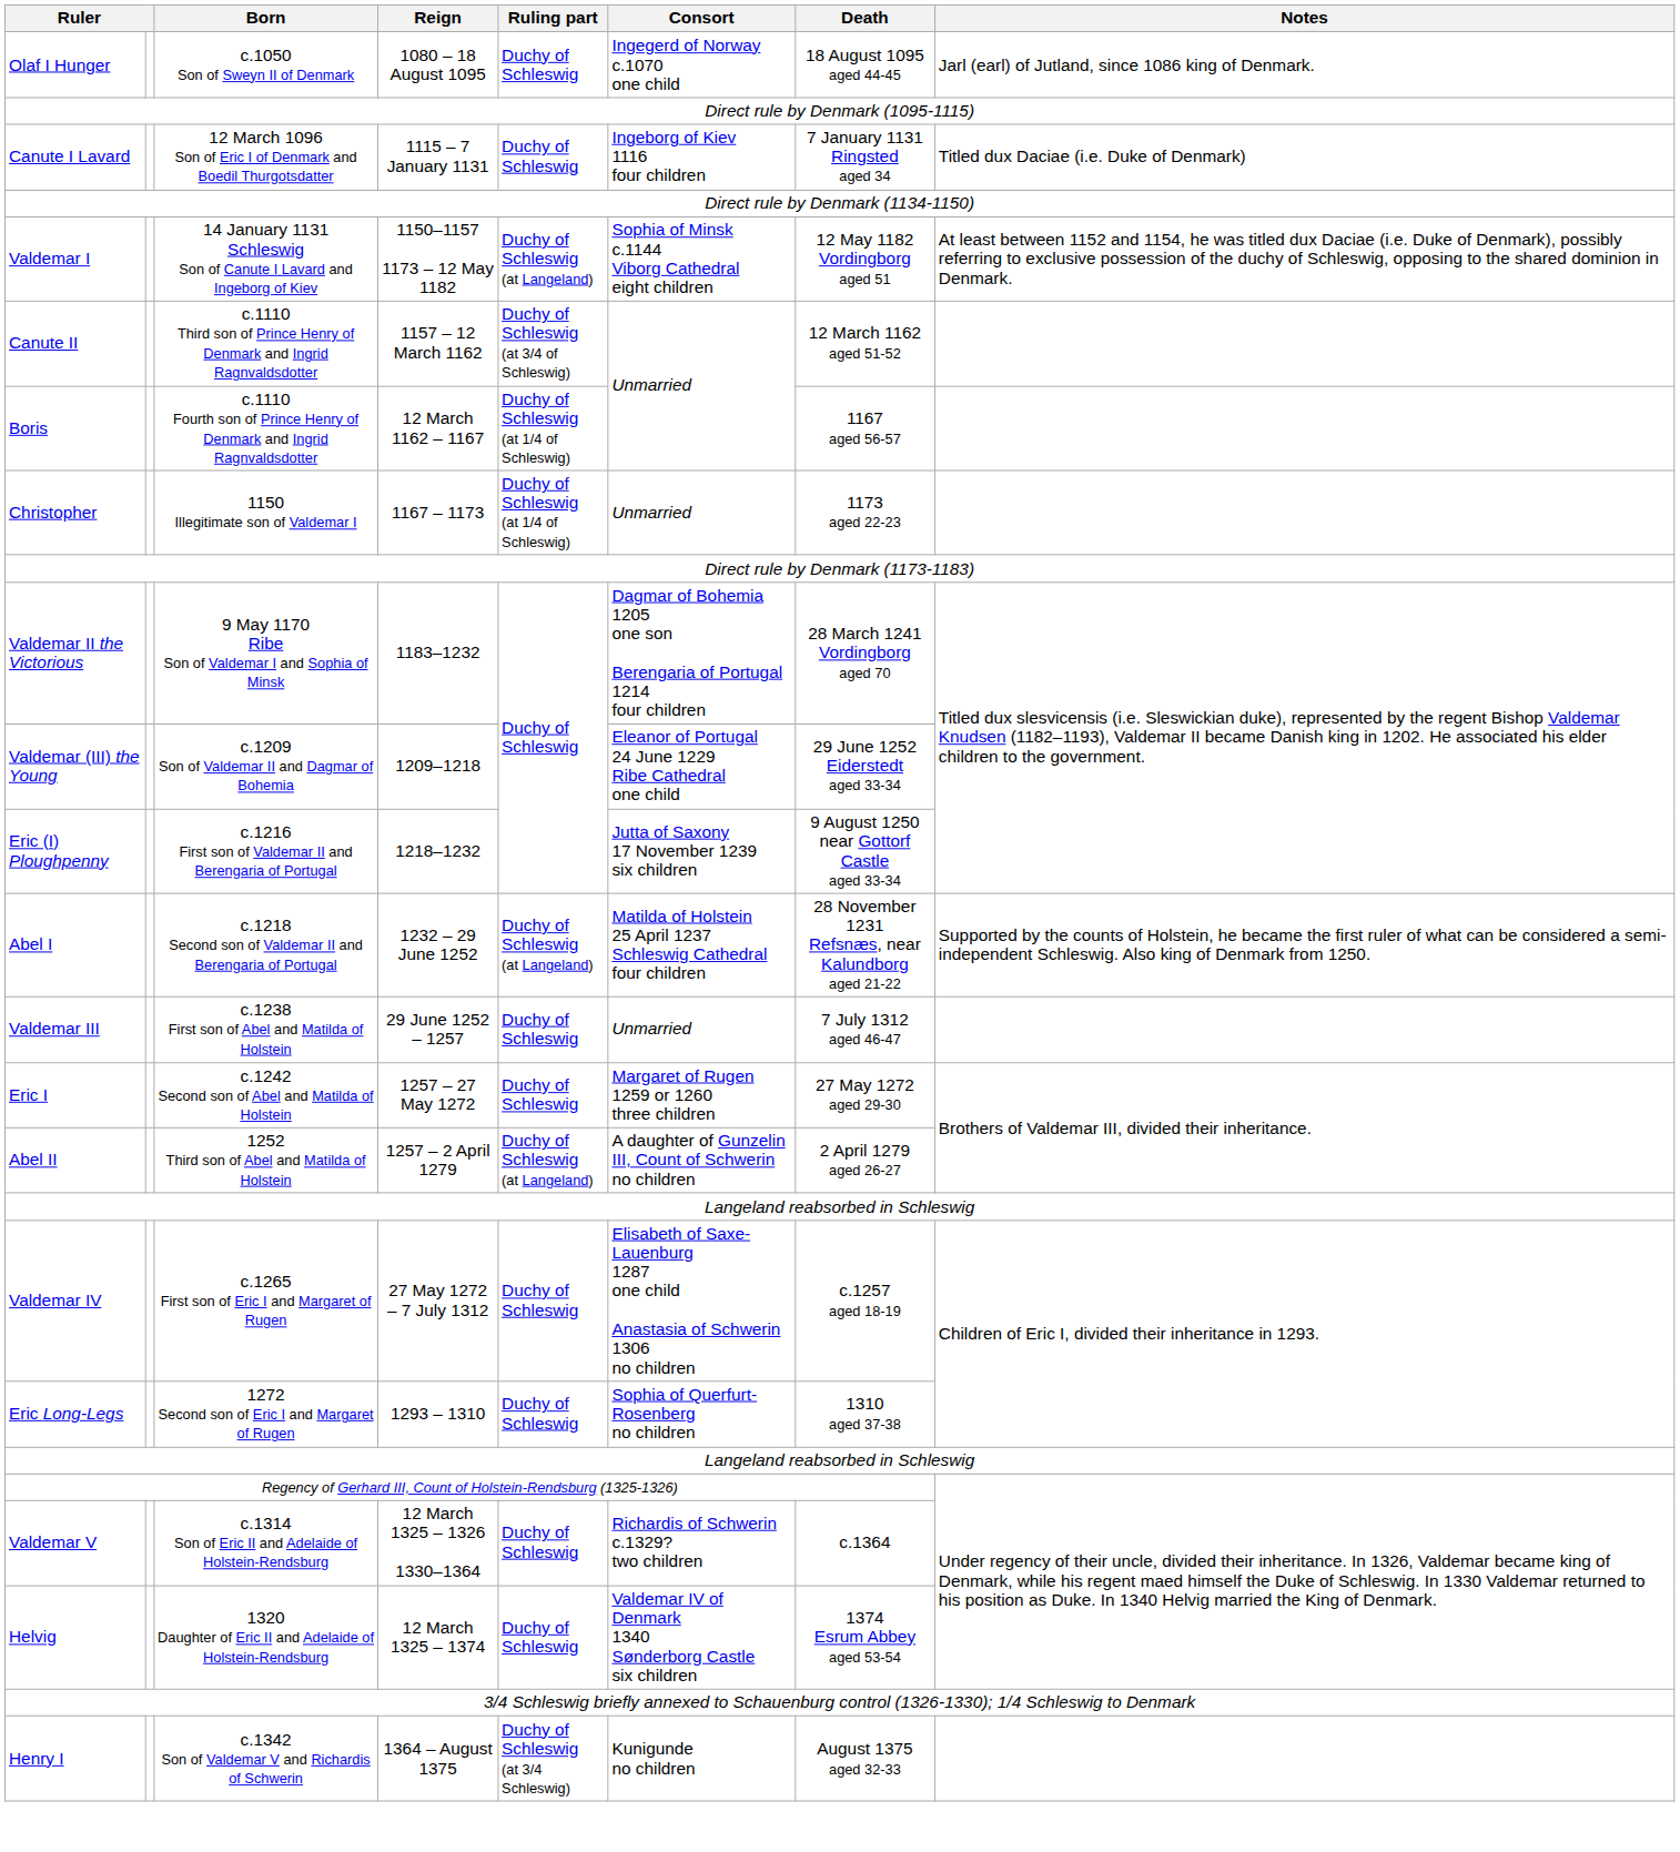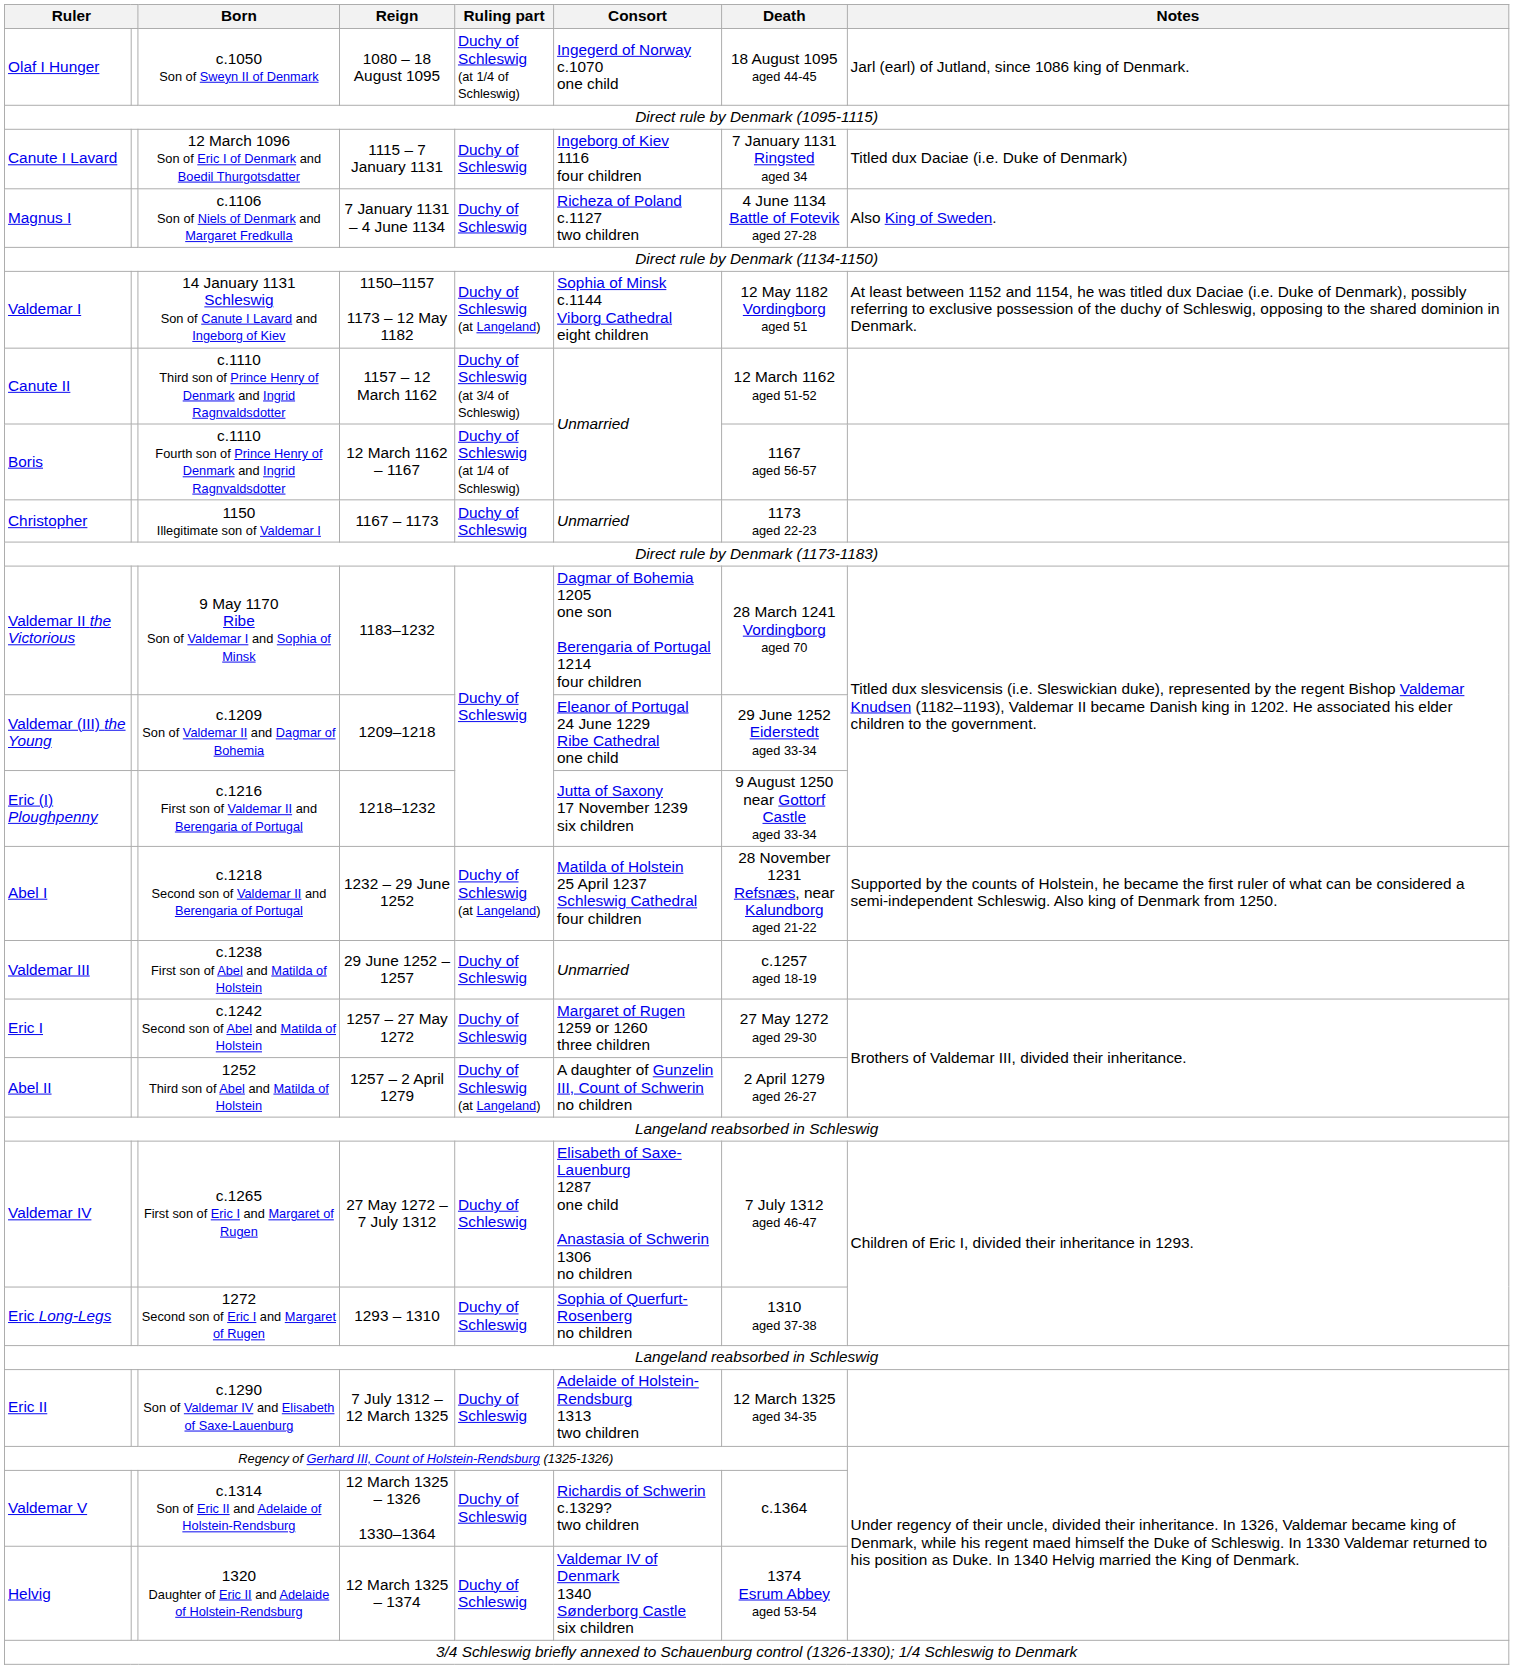 <table class="wikitable">
 <tr>
 <th colspan=2>Ruler</th>
 <th>Born</th>
 <th>Reign</th>
 <th>Ruling part</th>
 <th>Consort</th>
 <th>Death</th>
 <th>Notes</th>
 </tr>
 <tr style="background:#fff;">
 <td><a href='#'>Olaf I Hunger</a></td>
 <td></td>
 <td align=center>c.1050<br><small>Son of <a href='#'>Sweyn II of Denmark</a></small></td>
 <td align=center>1080 – 18 August 1095</td>
-<td><a href='#'>Duchy of Schleswig</a></td>
+<td><a href='#'>Duchy of Schleswig</a><br><small>(at 1/4 of Schleswig)</small></td>
 <td><a href='#'>Ingegerd of Norway</a><br>c.1070<br>one child</td>
 <td align=center>18 August 1095<br><small>aged 44-45</small></td>
 <td>Jarl (earl) of Jutland, since 1086 king of Denmark.</td>
 </tr>
 <tr style="background:#fff;">
 <td align=center colspan=8><em>Direct rule by Denmark (1095-1115)</em></td>
 </tr>
 <tr style="background:#fff;">
 <td><a href='#'>Canute I Lavard</a></td>
 <td></td>
 <td align=center>12 March 1096<br><small>Son of <a href='#'>Eric I of Denmark</a> and <a href='#'>Boedil Thurgotsdatter</a></small></td>
 <td align=center>1115 – 7 January 1131</td>
 <td><a href='#'>Duchy of Schleswig</a></td>
 <td><a href='#'>Ingeborg of Kiev</a><br>1116<br>four children</td>
 <td align=center>7 January 1131<br><a href='#'>Ringsted</a><br><small>aged 34</small></td>
 <td>Titled dux Daciae (i.e. Duke of Denmark)</td>
+</tr>
+<tr style="background:#fff;">
+<td><a href='#'>Magnus I</a></td>
+<td></td>
+<td align=center>c.1106<br><small>Son of <a href='#'>Niels of Denmark</a> and <a href='#'>Margaret Fredkulla</a></small></td>
+<td align=center>7 January 1131 – 4 June 1134</td>
+<td><a href='#'>Duchy of Schleswig</a></td>
+<td><a href='#'>Richeza of Poland</a><br>c.1127<br>two children</td>
+<td align=center>4 June 1134<br><a href='#'>Battle of Fotevik</a><br><small>aged 27-28</small></td>
+<td>Also <a href='#'>King of Sweden</a>.</td>
 </tr>
 <tr style="background:#fff;">
 <td align=center colspan=8><em>Direct rule by Denmark (1134-1150)</em></td>
 </tr>
 <tr style="background:#fff;">
 <td><a href='#'>Valdemar I</a></td>
 <td></td>
 <td align=center>14 January 1131<br><a href='#'>Schleswig</a><br><small>Son of <a href='#'>Canute I Lavard</a> and <a href='#'>Ingeborg of Kiev</a></small></td>
 <td align=center>1150–1157<br><br>1173 – 12 May 1182</td>
 <td><a href='#'>Duchy of Schleswig</a><br><small>(at <a href='#'>Langeland</a>)</small></td>
 <td><a href='#'>Sophia of Minsk</a><br>c.1144<br><a href='#'>Viborg Cathedral</a><br>eight children</td>
 <td align=center>12 May 1182<br><a href='#'>Vordingborg</a><br><small>aged 51</small></td>
 <td>At least between 1152 and 1154, he was titled dux Daciae (i.e. Duke of Denmark), possibly referring to exclusive possession of the duchy of Schleswig, opposing to the shared dominion in Denmark.</td>
 </tr>
 <tr style="background:#fff;">
 <td><a href='#'>Canute II</a></td>
 <td></td>
 <td align=center>c.1110<br><small>Third son of <a href='#'>Prince Henry of Denmark</a> and <a href='#'>Ingrid Ragnvaldsdotter</a></small></td>
 <td align=center>1157 – 12 March 1162</td>
 <td><a href='#'>Duchy of Schleswig</a><br><small>(at 3/4 of Schleswig)</small></td>
 <td rowspan="2"><em>Unmarried</em></td>
 <td align=center>12 March 1162<br><small>aged 51-52</small></td>
 <td></td>
 </tr>
 <tr style="background:#fff;">
 <td><a href='#'>Boris</a></td>
 <td></td>
 <td align=center>c.1110<br><small>Fourth son of <a href='#'>Prince Henry of Denmark</a> and <a href='#'>Ingrid Ragnvaldsdotter</a></small></td>
 <td align=center>12 March 1162 – 1167</td>
 <td><a href='#'>Duchy of Schleswig</a><br><small>(at 1/4 of Schleswig)</small></td>
 <td align=center>1167<br><small>aged 56-57</small></td>
 <td></td>
 </tr>
 <tr style="background:#fff;">
 <td><a href='#'>Christopher</a></td>
 <td></td>
 <td align=center>1150<br><small>Illegitimate son of <a href='#'>Valdemar I</a></small></td>
 <td align=center>1167 – 1173</td>
-<td><a href='#'>Duchy of Schleswig</a><br><small>(at 1/4 of Schleswig)</small></td>
+<td><a href='#'>Duchy of Schleswig</a></td>
 <td><em>Unmarried</em></td>
 <td align=center>1173<br><small>aged 22-23</small></td>
 <td></td>
 </tr>
 <tr style="background:#fff;">
 <td align=center colspan=8><em>Direct rule by Denmark (1173-1183)</em></td>
 </tr>
 <tr style="background:#fff;">
 <td><a href='#'>Valdemar II <em>the Victorious</em></a></td>
 <td></td>
 <td align=center>9 May 1170<br><a href='#'>Ribe</a><br><small>Son of <a href='#'>Valdemar I</a> and <a href='#'>Sophia of Minsk</a></small></td>
 <td align=center>1183–1232</td>
 <td rowspan="3"><a href='#'>Duchy of Schleswig</a></td>
 <td><a href='#'>Dagmar of Bohemia</a><br>1205<br>one son<br><br><a href='#'>Berengaria of Portugal</a><br>1214<br>four children</td>
 <td align=center>28 March 1241<br><a href='#'>Vordingborg</a><br><small>aged 70</small></td>
 <td rowspan="3">Titled dux slesvicensis (i.e. Sleswickian duke), represented by the regent Bishop <a href='#'>Valdemar Knudsen</a> (1182–1193), Valdemar II became Danish king in 1202. He associated his elder children to the government.</td>
 </tr>
 <tr style="background:#fff;">
 <td><a href='#'>Valdemar (III) <em>the Young</em></a></td>
 <td></td>
 <td align=center>c.1209<br><small>Son of <a href='#'>Valdemar II</a> and <a href='#'>Dagmar of Bohemia</a></small></td>
 <td align=center>1209–1218</td>
 <td><a href='#'>Eleanor of Portugal</a><br>24 June 1229<br><a href='#'>Ribe Cathedral</a><br>one child</td>
 <td align=center>29 June 1252<br><a href='#'>Eiderstedt</a><br><small>aged 33-34</small></td>
 </tr>
 <tr style="background:#fff;">
 <td><a href='#'>Eric (I) <em>Ploughpenny</em></a></td>
 <td></td>
 <td align=center>c.1216<br><small>First son of <a href='#'>Valdemar II</a> and <a href='#'>Berengaria of Portugal</a></small></td>
 <td align=center>1218–1232</td>
 <td><a href='#'>Jutta of Saxony</a><br>17 November 1239<br>six children</td>
 <td align=center>9 August 1250<br>near <a href='#'>Gottorf Castle</a><br><small>aged 33-34</small></td>
 </tr>
 <tr style="background:#fff;">
 <td><a href='#'>Abel I</a></td>
 <td></td>
 <td align=center>c.1218<br><small>Second son of <a href='#'>Valdemar II</a> and <a href='#'>Berengaria of Portugal</a></small></td>
 <td align=center>1232 – 29 June 1252</td>
 <td><a href='#'>Duchy of Schleswig</a><br><small>(at <a href='#'>Langeland</a>)</small></td>
 <td><a href='#'>Matilda of Holstein</a><br>25 April 1237<br><a href='#'>Schleswig Cathedral</a><br>four children</td>
 <td align=center>28 November 1231<br><a href='#'>Refsnæs</a>, near <a href='#'>Kalundborg</a><br><small>aged 21-22</small></td>
 <td>Supported by the counts of Holstein, he became the first ruler of what can be considered a semi-independent Schleswig. Also king of Denmark from 1250.</td>
 </tr>
 <tr style="background:#fff;">
 <td><a href='#'>Valdemar III</a></td>
 <td></td>
 <td align=center>c.1238<br><small>First son of <a href='#'>Abel</a> and <a href='#'>Matilda of Holstein</a></small></td>
 <td align=center>29 June 1252 – 1257</td>
 <td><a href='#'>Duchy of Schleswig</a></td>
 <td><em>Unmarried</em></td>
-<td align=center>7 July 1312<br><small>aged 46-47</small></td>
+<td align=center>c.1257<br><small>aged 18-19</small></td>
 <td></td>
 </tr>
 <tr style="background:#fff;">
 <td><a href='#'>Eric I</a></td>
 <td></td>
 <td align=center>c.1242<br><small>Second son of <a href='#'>Abel</a> and <a href='#'>Matilda of Holstein</a></small></td>
 <td align=center>1257 – 27 May 1272</td>
 <td><a href='#'>Duchy of Schleswig</a></td>
 <td><a href='#'>Margaret of Rugen</a><br>1259 or 1260<br>three children</td>
 <td align=center>27 May 1272<br><small>aged 29-30</small></td>
 <td rowspan="2">Brothers of Valdemar III, divided their inheritance.</td>
 </tr>
 <tr style="background:#fff;">
 <td><a href='#'>Abel II</a></td>
 <td></td>
 <td align=center>1252<br><small>Third son of <a href='#'>Abel</a> and <a href='#'>Matilda of Holstein</a></small></td>
 <td align=center>1257 – 2 April 1279</td>
 <td><a href='#'>Duchy of Schleswig</a><br><small>(at <a href='#'>Langeland</a>)</small></td>
 <td>A daughter of <a href='#'>Gunzelin III, Count of Schwerin</a><br>no children</td>
 <td align=center>2 April 1279<br><small>aged 26-27</small></td>
 </tr>
 <tr style="background:#fff;">
 <td align="center" colspan="8"><em>Langeland reabsorbed in Schleswig</em></td>
 </tr>
 <tr style="background:#fff;">
 <td><a href='#'>Valdemar IV</a></td>
 <td></td>
 <td align=center>c.1265<br><small>First son of <a href='#'>Eric I</a> and <a href='#'>Margaret of Rugen</a></small></td>
 <td align=center>27 May 1272 – 7 July 1312</td>
 <td><a href='#'>Duchy of Schleswig</a></td>
 <td><a href='#'>Elisabeth of Saxe-Lauenburg</a><br>1287<br>one child<br><br><a href='#'>Anastasia of Schwerin</a><br>1306<br>no children</td>
-<td align=center>c.1257<br><small>aged 18-19</small></td>
+<td align=center>7 July 1312<br><small>aged 46-47</small></td>
 <td rowspan="2">Children of Eric I, divided their inheritance in 1293.</td>
 </tr>
 <tr style="background:#fff;">
 <td><a href='#'>Eric <em>Long-Legs</em></a></td>
 <td></td>
 <td align=center>1272<br><small>Second son of <a href='#'>Eric I</a> and <a href='#'>Margaret of Rugen</a></small></td>
 <td align=center>1293 – 1310</td>
 <td><a href='#'>Duchy of Schleswig</a></td>
 <td><a href='#'>Sophia of Querfurt-Rosenberg</a><br>no children</td>
 <td align=center>1310<br><small>aged 37-38</small></td>
 </tr>
 <tr style="background:#fff;">
 <td align="center" colspan="8"><em>Langeland reabsorbed in Schleswig</em></td>
+</tr>
+<tr style="background:#fff;">
+<td><a href='#'>Eric II</a></td>
+<td></td>
+<td align=center>c.1290<br><small>Son of <a href='#'>Valdemar IV</a> and <a href='#'>Elisabeth of Saxe-Lauenburg</a></small></td>
+<td align=center>7 July 1312 – 12 March 1325</td>
+<td><a href='#'>Duchy of Schleswig</a></td>
+<td><a href='#'>Adelaide of Holstein-Rendsburg</a><br>1313<br>two children</td>
+<td align=center>12 March 1325<br><small>aged 34-35</small></td>
+<td></td>
 </tr>
 <tr style="background:#fff;">
 <td align="center"colspan="7"><small><em>Regency of <a href='#'>Gerhard III, Count of Holstein-Rendsburg</a> (1325-1326)</em></small></td>
 <td rowspan="3">Under regency of their uncle, divided their inheritance. In 1326, Valdemar became king of Denmark, while his regent maed himself the Duke of Schleswig. In 1330 Valdemar returned to his position as Duke. In 1340 Helvig married the King of Denmark.</td>
 </tr>
 <tr style="background:#fff;">
 <td><a href='#'>Valdemar V</a></td>
 <td></td>
 <td align=center>c.1314<br><small>Son of <a href='#'>Eric II</a> and <a href='#'>Adelaide of Holstein-Rendsburg</a></small></td>
 <td align=center>12 March 1325 – 1326<br><br>1330–1364</td>
 <td><a href='#'>Duchy of Schleswig</a></td>
 <td><a href='#'>Richardis of Schwerin</a><br>c.1329?<br>two children</td>
 <td align=center>c.1364</td>
 </tr>
 <tr style="background:#fff;">
 <td><a href='#'>Helvig</a></td>
 <td></td>
 <td align=center>1320<br><small>Daughter of <a href='#'>Eric II</a> and <a href='#'>Adelaide of Holstein-Rendsburg</a></small></td>
 <td align=center>12 March 1325 – 1374</td>
 <td><a href='#'>Duchy of Schleswig</a></td>
 <td><a href='#'>Valdemar IV of Denmark</a><br>1340<br><a href='#'>Sønderborg Castle</a><br>six children</td>
 <td align=center>1374<br><a href='#'>Esrum Abbey</a><br><small>aged 53-54</small></td>
 </tr>
 <tr style="background:#fff;">
 <td align="center" colspan="8"><em>3/4 Schleswig briefly annexed to Schauenburg control (1326-1330); 1/4 Schleswig to Denmark</em></td>
 </tr>
-<tr style="background:#fff;">
-<td><a href='#'>Henry I</a></td>
-<td></td>
-<td align=center>c.1342<br><small>Son of <a href='#'>Valdemar V</a> and <a href='#'>Richardis of Schwerin</a></small></td>
-<td align=center>1364 – August 1375</td>
-<td><a href='#'>Duchy of Schleswig</a><br><small>(at 3/4 Schleswig)</small></td>
-<td>Kunigunde<br>no children</td>
-<td align=center>August 1375<br><small>aged 32-33</small></td>
-<td></td>
-</tr>
 </table>
